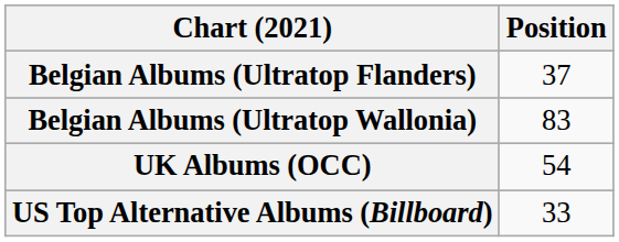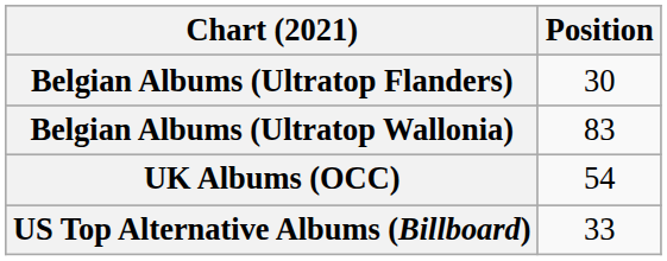 <table class="wikitable sortable plainrowheaders" style="text-align:center">
 <tr>
 <th scope="col">Chart (2021)</th>
 <th scope="col">Position</th>
 </tr>
 <tr>
 <th scope="row">Belgian Albums (Ultratop Flanders)</th>
-<td>37</td>
+<td>30</td>
 </tr>
 <tr>
 <th scope="row">Belgian Albums (Ultratop Wallonia)</th>
 <td>83</td>
 </tr>
 <tr>
 <th scope="row">UK Albums (OCC)</th>
 <td>54</td>
 </tr>
 <tr>
 <th scope="row">US Top Alternative Albums (<em>Billboard</em>)</th>
 <td>33</td>
 </tr>
 </table>
